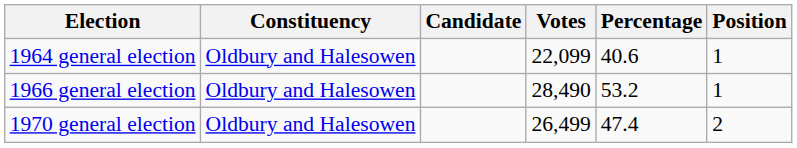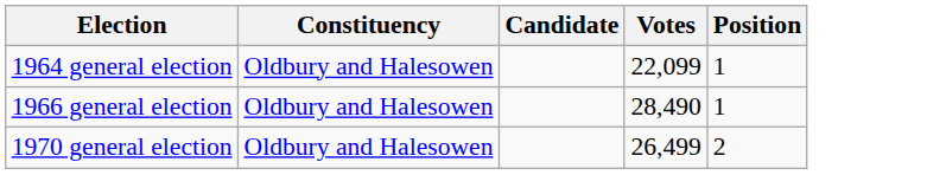 <table class="wikitable sortable">
 <tr>
 <th>Election</th>
 <th>Constituency</th>
 <th>Candidate</th>
 <th>Votes</th>
-<th>Percentage</th>
 <th>Position</th>
 </tr>
 <tr>
 <td><a href='#'>1964 general election</a></td>
 <td><a href='#'>Oldbury and Halesowen</a></td>
 <td></td>
 <td>22,099</td>
-<td>40.6</td>
 <td>1</td>
 </tr>
 <tr>
 <td><a href='#'>1966 general election</a></td>
 <td><a href='#'>Oldbury and Halesowen</a></td>
 <td></td>
 <td>28,490</td>
-<td>53.2</td>
 <td>1</td>
 </tr>
 <tr>
 <td><a href='#'>1970 general election</a></td>
 <td><a href='#'>Oldbury and Halesowen</a></td>
 <td></td>
 <td>26,499</td>
-<td>47.4</td>
 <td>2</td>
 </tr>
 </table>
